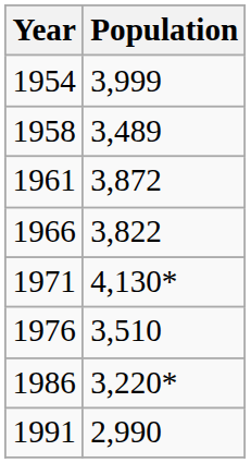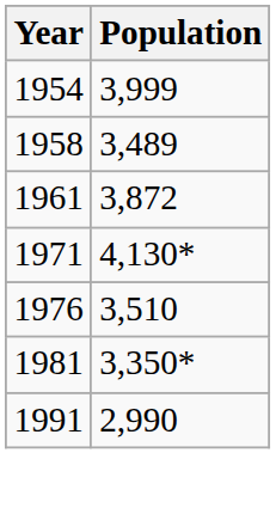 <table class="wikitable">
 <tr>
 <th>Year</th>
 <th>Population</th>
 </tr>
 <tr>
 <td>1954</td>
 <td>3,999</td>
 </tr>
 <tr>
 <td>1958</td>
 <td>3,489</td>
 </tr>
 <tr>
 <td>1961</td>
 <td>3,872</td>
 </tr>
 <tr>
-<td>1966</td>
-<td>3,822</td>
-</tr>
-<tr>
 <td>1971</td>
 <td>4,130*</td>
 </tr>
 <tr>
 <td>1976</td>
 <td>3,510</td>
 </tr>
 <tr>
-<td>1986</td>
-<td>3,220*</td>
+<td>1981</td>
+<td>3,350*</td>
 </tr>
 <tr>
 <td>1991</td>
 <td>2,990</td>
 </tr>
 </table>
